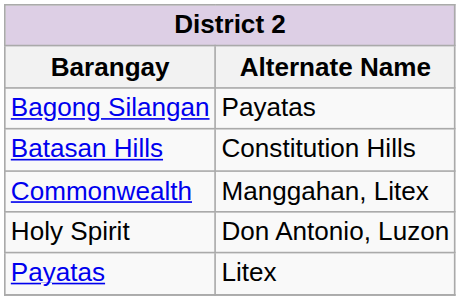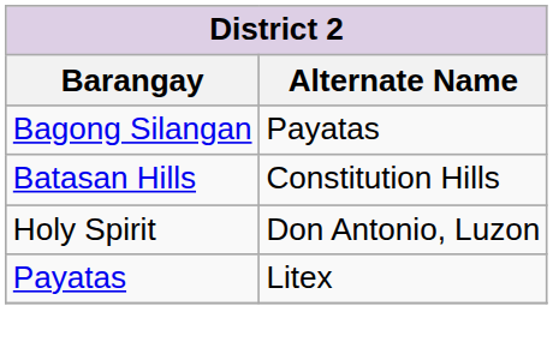 <table class="wikitable">
 <tr>
 <th style="background: #ddcfe5; text-align:center" colspan=2><strong>District 2</strong></th>
 </tr>
 <tr>
 <th>Barangay</th>
 <th>Alternate Name</th>
 </tr>
 <tr>
 <td><a href='#'>Bagong Silangan</a></td>
 <td>Payatas</td>
 </tr>
 <tr>
 <td><a href='#'>Batasan Hills</a></td>
 <td>Constitution Hills</td>
 </tr>
 <tr>
-<td><a href='#'>Commonwealth</a></td>
-<td>Manggahan, Litex</td>
-</tr>
-<tr>
 <td>Holy Spirit</td>
 <td>Don Antonio, Luzon</td>
 </tr>
 <tr>
 <td><a href='#'>Payatas</a></td>
 <td>Litex</td>
 </tr>
 <tr>
 </tr>
 </table>
